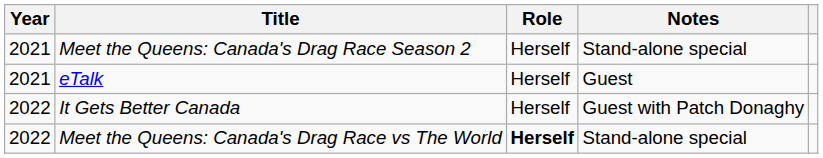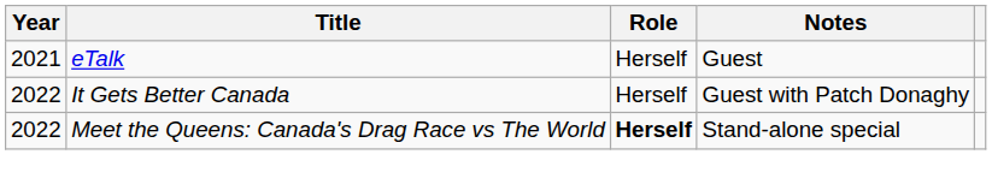 <table class="wikitable plainrowheaders sortable">
 <tr>
 <th scope="col">Year</th>
 <th scope="col">Title</th>
 <th scope="col">Role</th>
 <th scope="col">Notes</th>
 <th style="text-align: center;" class="unsortable"></th>
-</tr>
-<tr>
-<td>2021</td>
-<td><em>Meet the Queens: Canada's Drag Race Season 2</em></td>
-<td>Herself</td>
-<td>Stand-alone special</td>
-<td style="text-align: center;"></td>
 </tr>
 <tr>
 <td>2021</td>
 <td><em><a href='#'>eTalk</a></em></td>
 <td>Herself</td>
 <td>Guest</td>
 <td style="text-align: center;"></td>
 </tr>
 <tr>
 <td>2022</td>
 <td><em>It Gets Better Canada</em></td>
 <td>Herself</td>
 <td>Guest with Patch Donaghy</td>
 <td style="text-align: center;"></td>
 </tr>
 <tr>
 <td>2022</td>
 <td><em>Meet the Queens: Canada's Drag Race vs The World</em></td>
 <td><strong>Herself</strong></td>
 <td>Stand-alone special</td>
 <td style="text-align: center;"></td>
 </tr>
 </table>
